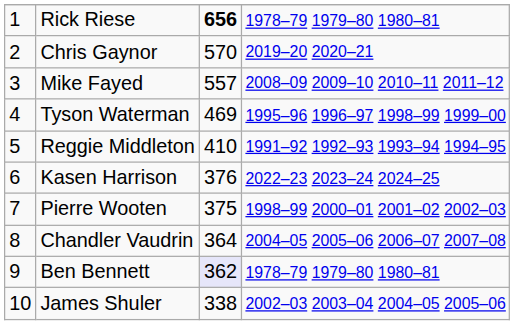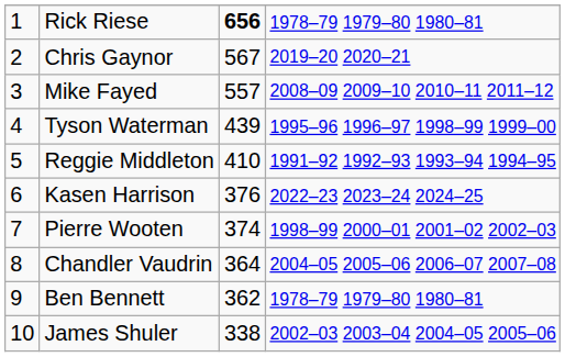 <table class="wikitable">
 <tr>
 </tr>
 <tr>
 <td>1</td>
 <td>Rick Riese</td>
 <td><strong>656</strong></td>
 <td style="font-size:80%;"><a href='#'>1978–79</a> <a href='#'>1979–80</a> <a href='#'>1980–81</a></td>
 </tr>
 <tr>
 <td>2</td>
 <td>Chris Gaynor</td>
-<td>570</td>
+<td>567</td>
 <td style="font-size:80%;"><a href='#'>2019–20</a> <a href='#'>2020–21</a></td>
 </tr>
 <tr>
 <td>3</td>
 <td>Mike Fayed</td>
 <td>557</td>
 <td style="font-size:80%;"><a href='#'>2008–09</a> <a href='#'>2009–10</a> <a href='#'>2010–11</a> <a href='#'>2011–12</a></td>
 </tr>
 <tr>
 <td>4</td>
 <td>Tyson Waterman</td>
-<td>469</td>
+<td>439</td>
 <td style="font-size:80%;"><a href='#'>1995–96</a> <a href='#'>1996–97</a> <a href='#'>1998–99</a> <a href='#'>1999–00</a></td>
 </tr>
 <tr>
 <td>5</td>
 <td>Reggie Middleton</td>
 <td>410</td>
 <td style="font-size:80%;"><a href='#'>1991–92</a> <a href='#'>1992–93</a> <a href='#'>1993–94</a> <a href='#'>1994–95</a></td>
 </tr>
 <tr>
 <td>6</td>
 <td>Kasen Harrison</td>
 <td>376</td>
 <td style="font-size:80%;"><a href='#'>2022–23</a> <a href='#'>2023–24</a> <a href='#'>2024–25</a></td>
 </tr>
 <tr>
 <td>7</td>
 <td>Pierre Wooten</td>
-<td>375</td>
+<td>374</td>
 <td style="font-size:80%;"><a href='#'>1998–99</a> <a href='#'>2000–01</a> <a href='#'>2001–02</a> <a href='#'>2002–03</a></td>
 </tr>
 <tr>
 <td>8</td>
 <td>Chandler Vaudrin</td>
 <td>364</td>
 <td style="font-size:80%;"><a href='#'>2004–05</a> <a href='#'>2005–06</a> <a href='#'>2006–07</a> <a href='#'>2007–08</a></td>
 </tr>
 <tr>
 <td>9</td>
 <td>Ben Bennett</td>
-<td style="background: lavender;">362</td>
+<td>362</td>
 <td style="font-size:80%;"><a href='#'>1978–79</a> <a href='#'>1979–80</a> <a href='#'>1980–81</a></td>
 </tr>
 <tr>
 <td>10</td>
 <td>James Shuler</td>
 <td>338</td>
 <td style="font-size:80%;"><a href='#'>2002–03</a> <a href='#'>2003–04</a> <a href='#'>2004–05</a> <a href='#'>2005–06</a></td>
 </tr>
 </table>
